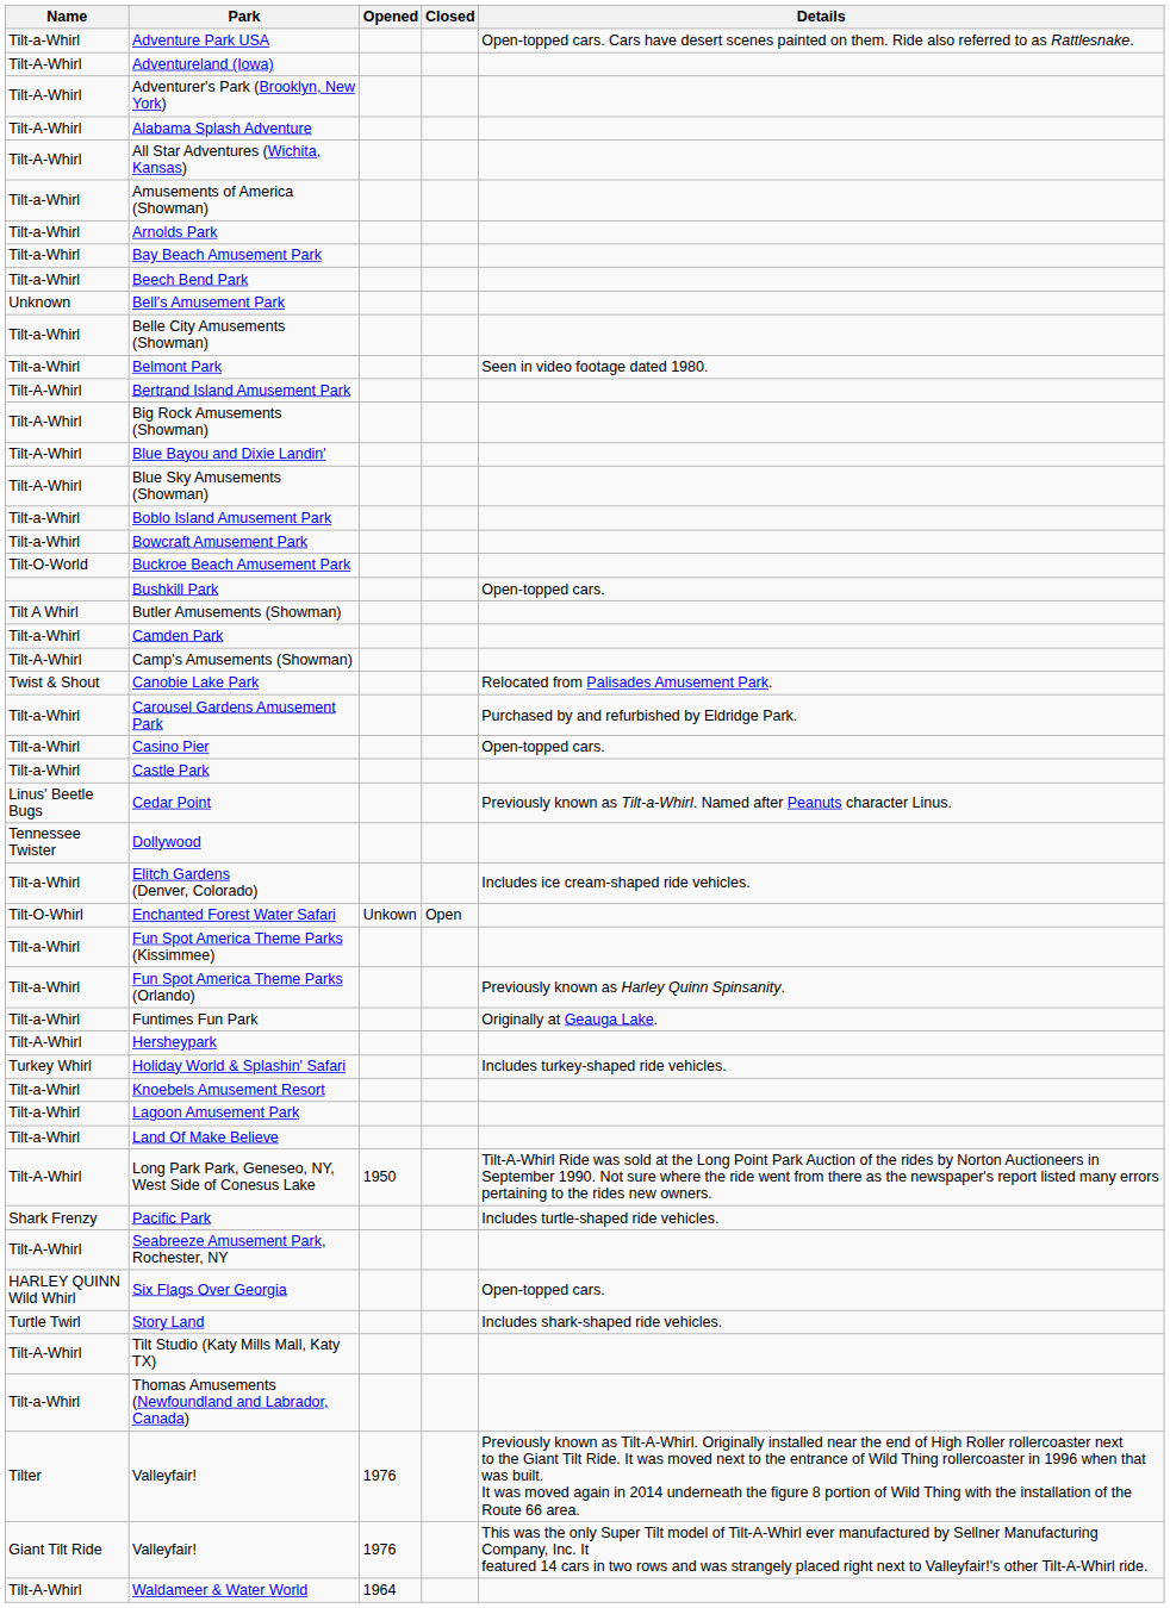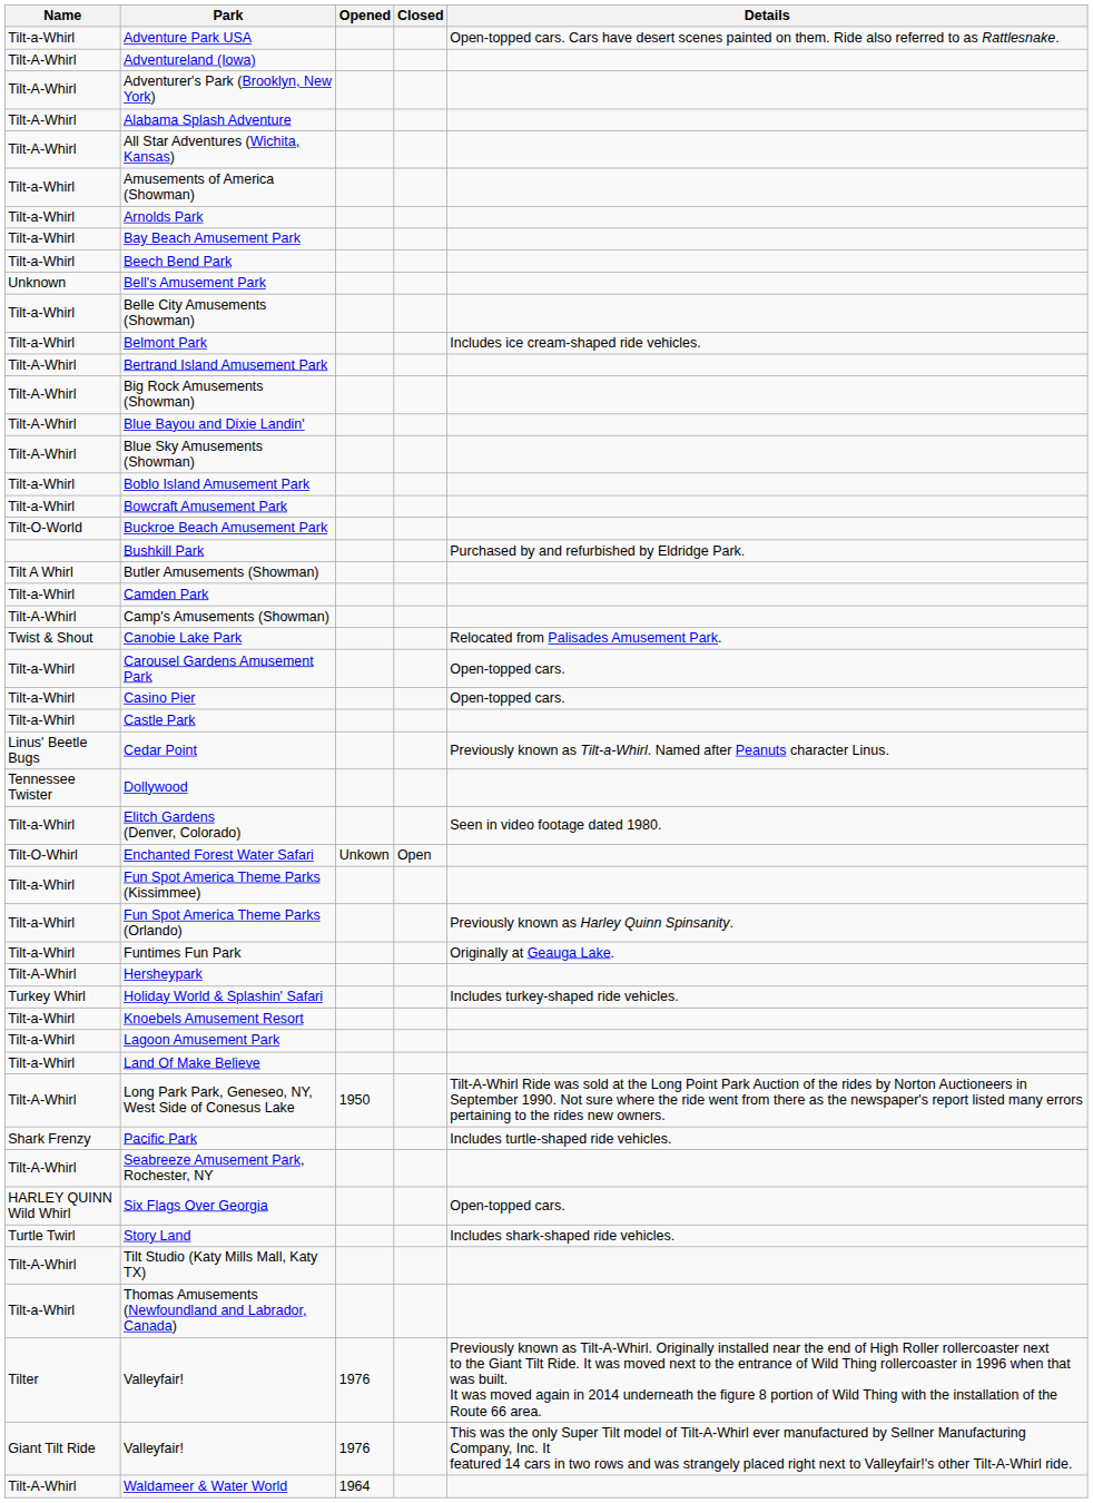 <table class="wikitable">
 <tr>
 <th>Name</th>
 <th>Park</th>
 <th>Opened</th>
 <th>Closed</th>
 <th>Details</th>
 </tr>
 <tr>
 <td>Tilt-a-Whirl</td>
 <td><a href='#'>Adventure Park USA</a></td>
 <td></td>
 <td></td>
 <td>Open-topped cars. Cars have desert scenes painted on them. Ride also referred to as <em>Rattlesnake</em>.</td>
 </tr>
 <tr>
 <td>Tilt-A-Whirl</td>
 <td><a href='#'>Adventureland (Iowa)</a></td>
 <td></td>
 <td></td>
 <td></td>
 </tr>
 <tr>
 <td>Tilt-A-Whirl</td>
 <td>Adventurer's Park (<a href='#'>Brooklyn, New York</a>)</td>
 <td></td>
 <td></td>
 <td></td>
 </tr>
 <tr>
 <td>Tilt-A-Whirl</td>
 <td><a href='#'>Alabama Splash Adventure</a></td>
 <td></td>
 <td></td>
 <td></td>
 </tr>
 <tr>
 <td>Tilt-A-Whirl</td>
 <td>All Star Adventures (<a href='#'>Wichita, Kansas</a>)</td>
 <td></td>
 <td></td>
 <td></td>
 </tr>
 <tr>
 <td>Tilt-a-Whirl</td>
 <td>Amusements of America (Showman)</td>
 <td></td>
 <td></td>
 <td></td>
 </tr>
 <tr>
 <td>Tilt-a-Whirl</td>
 <td><a href='#'>Arnolds Park</a></td>
 <td></td>
 <td></td>
 <td></td>
 </tr>
 <tr>
 <td>Tilt-a-Whirl</td>
 <td><a href='#'>Bay Beach Amusement Park</a></td>
 <td></td>
 <td></td>
 <td></td>
 </tr>
 <tr>
 <td>Tilt-a-Whirl</td>
 <td><a href='#'>Beech Bend Park</a></td>
 <td></td>
 <td></td>
 <td></td>
 </tr>
 <tr>
 <td>Unknown</td>
 <td><a href='#'>Bell's Amusement Park</a></td>
 <td></td>
 <td></td>
 <td></td>
 </tr>
 <tr>
 <td>Tilt-a-Whirl</td>
 <td>Belle City Amusements (Showman)</td>
 <td></td>
 <td></td>
 <td></td>
 </tr>
 <tr>
 <td>Tilt-a-Whirl</td>
 <td><a href='#'>Belmont Park</a></td>
 <td></td>
 <td></td>
-<td>Seen in video footage dated 1980.</td>
+<td>Includes ice cream-shaped ride vehicles.</td>
 </tr>
 <tr>
 <td>Tilt-A-Whirl</td>
 <td><a href='#'>Bertrand Island Amusement Park</a></td>
 <td></td>
 <td></td>
 <td></td>
 </tr>
 <tr>
 <td>Tilt-A-Whirl</td>
 <td>Big Rock Amusements (Showman)</td>
 <td></td>
 <td></td>
 <td></td>
 </tr>
 <tr>
 <td>Tilt-A-Whirl</td>
 <td><a href='#'>Blue Bayou and Dixie Landin'</a></td>
 <td></td>
 <td></td>
 <td></td>
 </tr>
 <tr>
 <td>Tilt-A-Whirl</td>
 <td>Blue Sky Amusements (Showman)</td>
 <td></td>
 <td></td>
 <td></td>
 </tr>
 <tr>
 <td>Tilt-a-Whirl</td>
 <td><a href='#'>Boblo Island Amusement Park</a></td>
 <td></td>
 <td></td>
 <td></td>
 </tr>
 <tr>
 <td>Tilt-a-Whirl</td>
 <td><a href='#'>Bowcraft Amusement Park</a></td>
 <td></td>
 <td></td>
 <td></td>
 </tr>
 <tr>
 <td>Tilt-O-World</td>
 <td><a href='#'>Buckroe Beach Amusement Park</a></td>
 <td></td>
 <td></td>
 <td></td>
 </tr>
 <tr>
 <td></td>
 <td><a href='#'>Bushkill Park</a></td>
 <td></td>
 <td></td>
-<td>Open-topped cars.</td>
+<td>Purchased by and refurbished by Eldridge Park.</td>
 </tr>
 <tr>
 <td>Tilt A Whirl</td>
 <td>Butler Amusements (Showman)</td>
 <td></td>
 <td></td>
 <td></td>
 </tr>
 <tr>
 <td>Tilt-a-Whirl</td>
 <td><a href='#'>Camden Park</a></td>
 <td></td>
 <td></td>
 <td></td>
 </tr>
 <tr>
 <td>Tilt-A-Whirl</td>
 <td>Camp's Amusements (Showman)</td>
 <td></td>
 <td></td>
 <td></td>
 </tr>
 <tr>
 <td>Twist & Shout</td>
 <td><a href='#'>Canobie Lake Park</a></td>
 <td></td>
 <td></td>
 <td>Relocated from <a href='#'>Palisades Amusement Park</a>.</td>
 </tr>
 <tr>
 <td>Tilt-a-Whirl</td>
 <td><a href='#'>Carousel Gardens Amusement Park</a></td>
 <td></td>
 <td></td>
-<td>Purchased by and refurbished by Eldridge Park.</td>
+<td>Open-topped cars.</td>
 </tr>
 <tr>
 <td>Tilt-a-Whirl</td>
 <td><a href='#'>Casino Pier</a></td>
 <td></td>
 <td></td>
 <td>Open-topped cars.</td>
 </tr>
 <tr>
 <td>Tilt-a-Whirl</td>
 <td><a href='#'>Castle Park</a></td>
 <td></td>
 <td></td>
 <td></td>
 </tr>
 <tr>
 <td>Linus' Beetle Bugs</td>
 <td><a href='#'>Cedar Point</a></td>
 <td></td>
 <td></td>
 <td>Previously known as <em>Tilt-a-Whirl</em>. Named after <a href='#'>Peanuts</a> character Linus.</td>
 </tr>
 <tr>
 <td>Tennessee Twister</td>
 <td><a href='#'>Dollywood</a></td>
 <td></td>
 <td></td>
 <td></td>
 </tr>
 <tr>
 <td>Tilt-a-Whirl</td>
 <td><a href='#'>Elitch Gardens</a><br>(Denver, Colorado)</td>
 <td></td>
 <td></td>
-<td>Includes ice cream-shaped ride vehicles.</td>
+<td>Seen in video footage dated 1980.</td>
 </tr>
 <tr>
 <td>Tilt-O-Whirl</td>
 <td><a href='#'>Enchanted Forest Water Safari</a></td>
 <td>Unkown</td>
 <td>Open</td>
 <td></td>
 </tr>
 <tr>
 <td>Tilt-a-Whirl</td>
 <td><a href='#'>Fun Spot America Theme Parks</a> (Kissimmee)</td>
 <td></td>
 <td></td>
 <td></td>
 </tr>
 <tr>
 <td>Tilt-a-Whirl</td>
 <td><a href='#'>Fun Spot America Theme Parks</a> (Orlando)</td>
 <td></td>
 <td></td>
 <td>Previously known as <em>Harley Quinn Spinsanity</em>.</td>
 </tr>
 <tr>
 <td>Tilt-a-Whirl</td>
 <td>Funtimes Fun Park</td>
 <td></td>
 <td></td>
 <td>Originally at <a href='#'>Geauga Lake</a>.</td>
 </tr>
 <tr>
 <td>Tilt-A-Whirl</td>
 <td><a href='#'>Hersheypark</a></td>
 <td></td>
 <td></td>
 <td></td>
 </tr>
 <tr>
 <td>Turkey Whirl</td>
 <td><a href='#'>Holiday World & Splashin' Safari</a></td>
 <td></td>
 <td></td>
 <td>Includes turkey-shaped ride vehicles.</td>
 </tr>
 <tr>
 <td>Tilt-a-Whirl</td>
 <td><a href='#'>Knoebels Amusement Resort</a></td>
 <td></td>
 <td></td>
 <td></td>
 </tr>
 <tr>
 <td>Tilt-a-Whirl</td>
 <td><a href='#'>Lagoon Amusement Park</a></td>
 <td></td>
 <td></td>
 <td></td>
 </tr>
 <tr>
 <td>Tilt-a-Whirl</td>
 <td><a href='#'>Land Of Make Believe</a></td>
 <td></td>
 <td></td>
 <td></td>
 </tr>
 <tr>
 <td>Tilt-A-Whirl</td>
 <td>Long Park Park, Geneseo, NY, West Side of Conesus Lake</td>
 <td>1950</td>
 <td></td>
 <td>Tilt-A-Whirl Ride was sold at the Long Point Park Auction of the rides by Norton Auctioneers in September 1990. Not sure where the ride went from there as the newspaper's report listed many errors pertaining to the rides new owners.</td>
 </tr>
 <tr>
 <td>Shark Frenzy</td>
 <td><a href='#'>Pacific Park</a></td>
 <td></td>
 <td></td>
 <td>Includes turtle-shaped ride vehicles.</td>
 </tr>
 <tr>
 <td>Tilt-A-Whirl</td>
 <td><a href='#'>Seabreeze Amusement Park</a>, Rochester, NY</td>
 <td></td>
 <td></td>
 <td></td>
 </tr>
 <tr>
 <td>HARLEY QUINN Wild Whirl</td>
 <td><a href='#'>Six Flags Over Georgia</a></td>
 <td></td>
 <td></td>
 <td>Open-topped cars.</td>
 </tr>
 <tr>
 <td>Turtle Twirl</td>
 <td><a href='#'>Story Land</a></td>
 <td></td>
 <td></td>
 <td>Includes shark-shaped ride vehicles.</td>
 </tr>
 <tr>
 <td>Tilt-A-Whirl</td>
 <td>Tilt Studio (Katy Mills Mall, Katy TX)</td>
 <td></td>
 <td></td>
 <td></td>
 </tr>
 <tr>
 <td>Tilt-a-Whirl</td>
 <td>Thomas Amusements (<a href='#'>Newfoundland and Labrador, Canada</a>)</td>
 <td></td>
 <td></td>
 <td></td>
 </tr>
 <tr>
 <td>Tilter</td>
 <td>Valleyfair!</td>
 <td>1976</td>
 <td></td>
 <td>Previously known as Tilt-A-Whirl. Originally installed near the end of High Roller rollercoaster next<br>to the Giant Tilt Ride. It was moved next to the entrance of Wild Thing rollercoaster in 1996 when that was built.<br>It was moved again in 2014 underneath the figure 8 portion of Wild Thing with the installation of the<br>Route 66 area.</td>
 </tr>
 <tr>
 <td>Giant Tilt Ride</td>
 <td>Valleyfair!</td>
 <td>1976</td>
 <td></td>
 <td>This was the only Super Tilt model of Tilt-A-Whirl ever manufactured by Sellner Manufacturing Company, Inc. It<br>featured 14 cars in two rows and was strangely placed right next to Valleyfair!'s other Tilt-A-Whirl ride.</td>
 </tr>
 <tr>
 <td>Tilt-A-Whirl</td>
 <td><a href='#'>Waldameer & Water World</a></td>
 <td>1964</td>
 <td></td>
 <td></td>
 </tr>
 </table>
